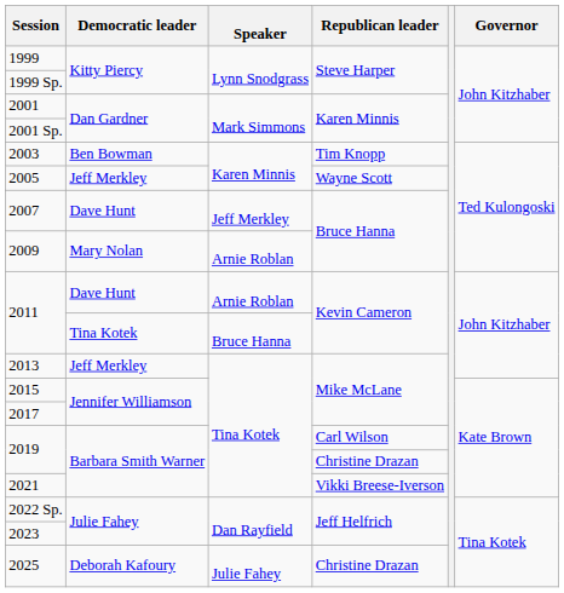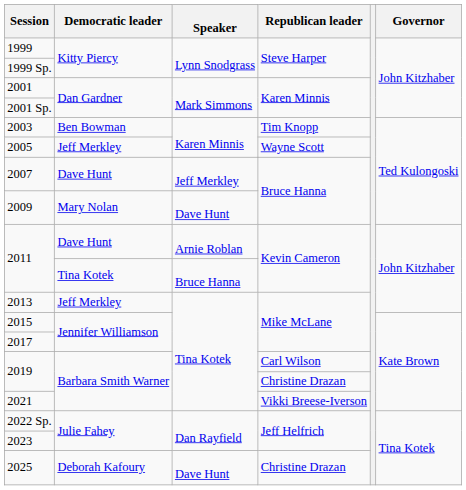 <table class="wikitable">
 <tr>
 <th>Session</th>
 <th>Democratic leader</th>
 <th><br>Speaker</th>
 <th>Republican leader</th>
 <th rowspan="21"></th>
 <th>Governor</th>
 </tr>
 <tr>
 <td>1999</td>
 <td rowspan="2"><a href='#'>Kitty Piercy</a></td>
 <td rowspan="2"><br><a href='#'>Lynn Snodgrass</a></td>
 <td rowspan="2"><a href='#'>Steve Harper</a></td>
 <td rowspan="4"><a href='#'>John Kitzhaber</a></td>
 </tr>
 <tr>
 <td>1999 Sp.</td>
 </tr>
 <tr>
 <td>2001</td>
 <td rowspan="2"><a href='#'>Dan Gardner</a></td>
 <td rowspan="2"><br><a href='#'>Mark Simmons</a></td>
 <td rowspan="2"><a href='#'>Karen Minnis</a></td>
 </tr>
 <tr>
 <td>2001 Sp.</td>
 </tr>
 <tr>
 <td>2003</td>
 <td><a href='#'>Ben Bowman</a></td>
 <td rowspan="2"><br><a href='#'>Karen Minnis</a></td>
 <td><a href='#'>Tim Knopp</a></td>
 <td rowspan="5"><a href='#'>Ted Kulongoski</a></td>
 </tr>
 <tr>
 <td>2005</td>
 <td><a href='#'>Jeff Merkley</a></td>
 <td rowspan="2"><a href='#'>Wayne Scott</a></td>
 </tr>
 <tr>
 <td rowspan="2">2007</td>
 <td rowspan="2"><a href='#'>Dave Hunt</a></td>
 <td rowspan="2"><br><a href='#'>Jeff Merkley</a></td>
 </tr>
 <tr>
 <td rowspan="2"><a href='#'>Bruce Hanna</a></td>
 </tr>
 <tr>
 <td>2009</td>
 <td><a href='#'>Mary Nolan</a></td>
-<td><br><a href='#'>Arnie Roblan</a></td>
+<td><br><a href='#'>Dave Hunt</a></td>
 </tr>
 <tr>
 <td rowspan="2">2011</td>
 <td><a href='#'>Dave Hunt</a></td>
 <td><br><a href='#'>Arnie Roblan</a></td>
 <td rowspan="2"><a href='#'>Kevin Cameron</a></td>
 <td rowspan="3"><a href='#'>John Kitzhaber</a></td>
 </tr>
 <tr>
 <td><a href='#'>Tina Kotek</a></td>
 <td><br><a href='#'>Bruce Hanna</a></td>
 </tr>
 <tr>
 <td>2013</td>
 <td><a href='#'>Jeff Merkley</a></td>
 <td rowspan="6"><br><a href='#'>Tina Kotek</a></td>
 <td rowspan="3"><a href='#'>Mike McLane</a></td>
 </tr>
 <tr>
 <td>2015</td>
 <td rowspan="2"><a href='#'>Jennifer Williamson</a></td>
 <td rowspan="5"><a href='#'>Kate Brown</a></td>
 </tr>
 <tr>
 <td>2017</td>
 </tr>
 <tr>
 <td rowspan="2">2019</td>
 <td rowspan="3"><a href='#'>Barbara Smith Warner</a></td>
 <td><a href='#'>Carl Wilson</a></td>
 </tr>
 <tr>
 <td><a href='#'>Christine Drazan</a></td>
 </tr>
 <tr>
 <td>2021</td>
 <td><a href='#'>Vikki Breese-Iverson</a></td>
 </tr>
 <tr>
 <td>2022 Sp.</td>
 <td rowspan="2"><a href='#'>Julie Fahey</a></td>
 <td rowspan="2"><br><a href='#'>Dan Rayfield</a></td>
 <td rowspan="2"><a href='#'>Jeff Helfrich</a></td>
 <td rowspan="3"><a href='#'>Tina Kotek</a></td>
 </tr>
 <tr>
 <td>2023</td>
 </tr>
 <tr>
 <td>2025</td>
 <td><a href='#'>Deborah Kafoury</a></td>
-<td><br><a href='#'>Julie Fahey</a></td>
+<td><br><a href='#'>Dave Hunt</a></td>
 <td><a href='#'>Christine Drazan</a></td>
 </tr>
 </table>
